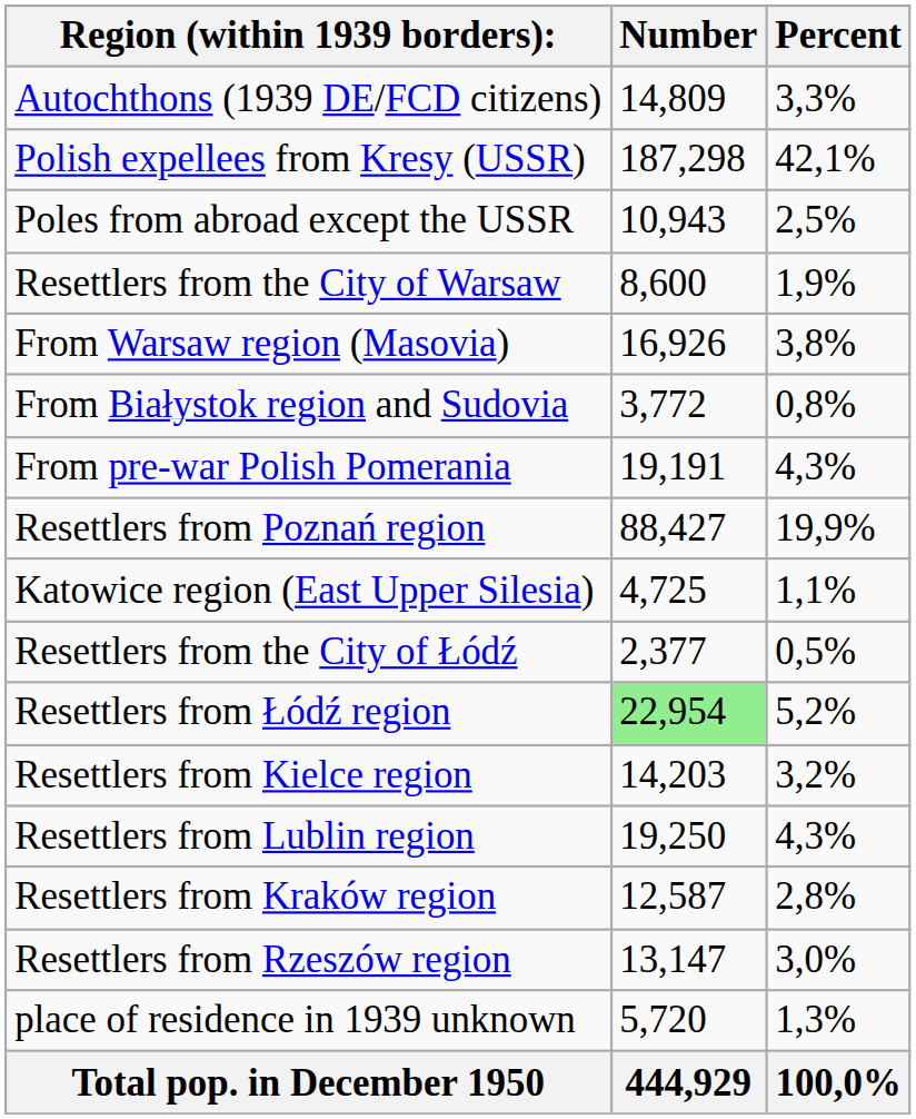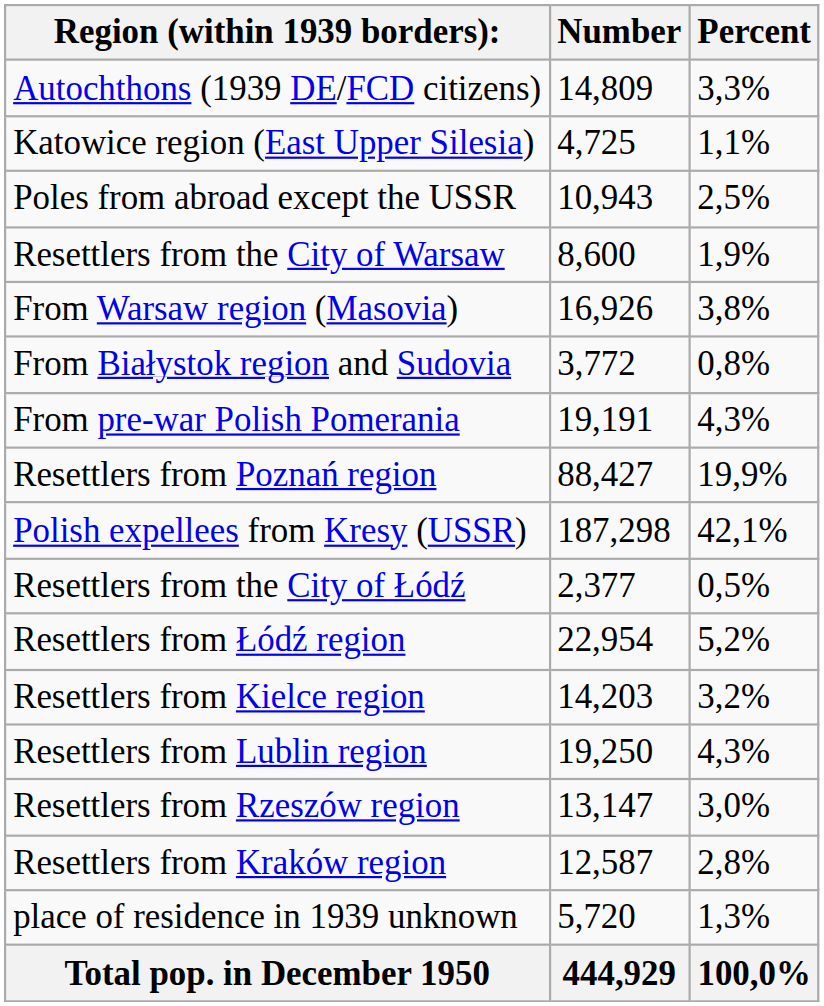 <table class="wikitable sortable">
 <tr>
 <th>Region (within 1939 borders):</th>
 <th>Number</th>
 <th>Percent</th>
 </tr>
 <tr>
 <td><a href='#'>Autochthons</a> (1939 <a href='#'>DE</a>/<a href='#'>FCD</a> citizens)</td>
 <td>14,809</td>
 <td>3,3%</td>
 </tr>
 <tr>
-<td><a href='#'>Polish expellees</a> from <a href='#'>Kresy</a> (<a href='#'>USSR</a>)</td>
-<td>187,298</td>
-<td>42,1%</td>
+<td>Katowice region (<a href='#'>East Upper Silesia</a>)</td>
+<td>4,725</td>
+<td>1,1%</td>
 </tr>
 <tr>
 <td>Poles from abroad except the USSR</td>
 <td>10,943</td>
 <td>2,5%</td>
 </tr>
 <tr>
 <td>Resettlers from the <a href='#'>City of Warsaw</a></td>
 <td>8,600</td>
 <td>1,9%</td>
 </tr>
 <tr>
 <td>From <a href='#'>Warsaw region</a> (<a href='#'>Masovia</a>)</td>
 <td>16,926</td>
 <td>3,8%</td>
 </tr>
 <tr>
 <td>From <a href='#'>Białystok region</a> and <a href='#'>Sudovia</a></td>
 <td>3,772</td>
 <td>0,8%</td>
 </tr>
 <tr>
 <td>From <a href='#'>pre-war Polish Pomerania</a></td>
 <td>19,191</td>
 <td>4,3%</td>
 </tr>
 <tr>
 <td>Resettlers from <a href='#'>Poznań region</a></td>
 <td>88,427</td>
 <td>19,9%</td>
 </tr>
 <tr>
-<td>Katowice region (<a href='#'>East Upper Silesia</a>)</td>
-<td>4,725</td>
-<td>1,1%</td>
+<td><a href='#'>Polish expellees</a> from <a href='#'>Kresy</a> (<a href='#'>USSR</a>)</td>
+<td>187,298</td>
+<td>42,1%</td>
 </tr>
 <tr>
 <td>Resettlers from the <a href='#'>City of Łódź</a></td>
 <td>2,377</td>
 <td>0,5%</td>
 </tr>
 <tr>
 <td>Resettlers from <a href='#'>Łódź region</a></td>
-<td style="background: lightgreen;">22,954</td>
+<td>22,954</td>
 <td>5,2%</td>
 </tr>
 <tr>
 <td>Resettlers from <a href='#'>Kielce region</a></td>
 <td>14,203</td>
 <td>3,2%</td>
 </tr>
 <tr>
 <td>Resettlers from <a href='#'>Lublin region</a></td>
 <td>19,250</td>
 <td>4,3%</td>
 </tr>
 <tr>
+<td>Resettlers from <a href='#'>Rzeszów region</a></td>
+<td>13,147</td>
+<td>3,0%</td>
+</tr>
+<tr>
 <td>Resettlers from <a href='#'>Kraków region</a></td>
 <td>12,587</td>
 <td>2,8%</td>
-</tr>
-<tr>
-<td>Resettlers from <a href='#'>Rzeszów region</a></td>
-<td>13,147</td>
-<td>3,0%</td>
 </tr>
 <tr>
 <td>place of residence in 1939 unknown</td>
 <td>5,720</td>
 <td>1,3%</td>
 </tr>
 <tr>
 <th>Total pop. in December 1950</th>
 <th><strong>444,929</strong></th>
 <th>100,0%</th>
 </tr>
 </table>
